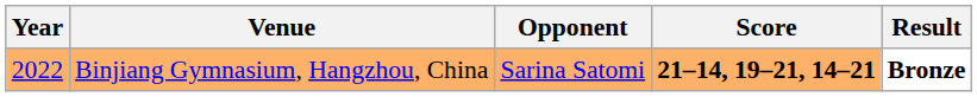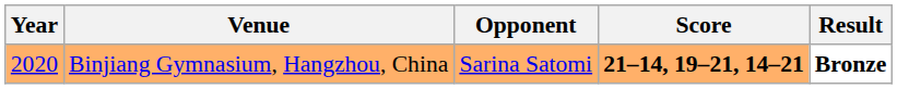 <table class="sortable wikitable" style="font-size: 90%;">
 <tr>
 <th>Year</th>
 <th>Venue</th>
 <th>Opponent</th>
 <th>Score</th>
 <th>Result</th>
 </tr>
 <tr style="background:#FFB069">
-<td align="center"><a href='#'>2022</a></td>
+<td align="center"><a href='#'>2020</a></td>
 <td align="left"><a href='#'>Binjiang Gymnasium</a>, <a href='#'>Hangzhou</a>, China</td>
 <td align="left"> <a href='#'>Sarina Satomi</a></td>
 <td align="left"><strong>21–14, 19–21, 14–21</strong></td>
 <td style="text-align:left; background:white"> <strong>Bronze</strong></td>
 </tr>
 </table>
